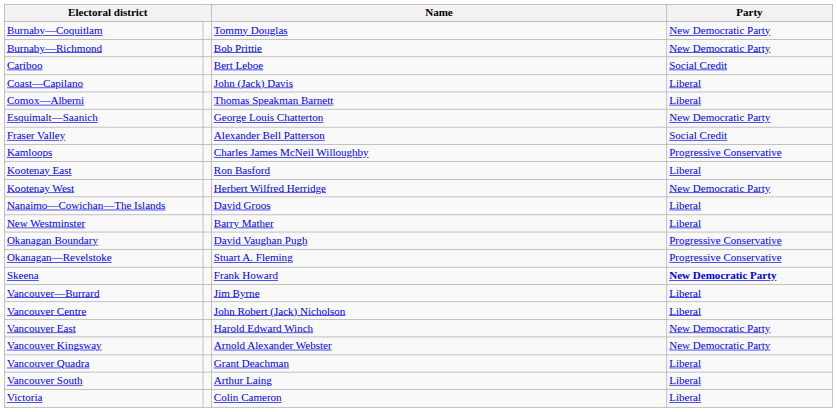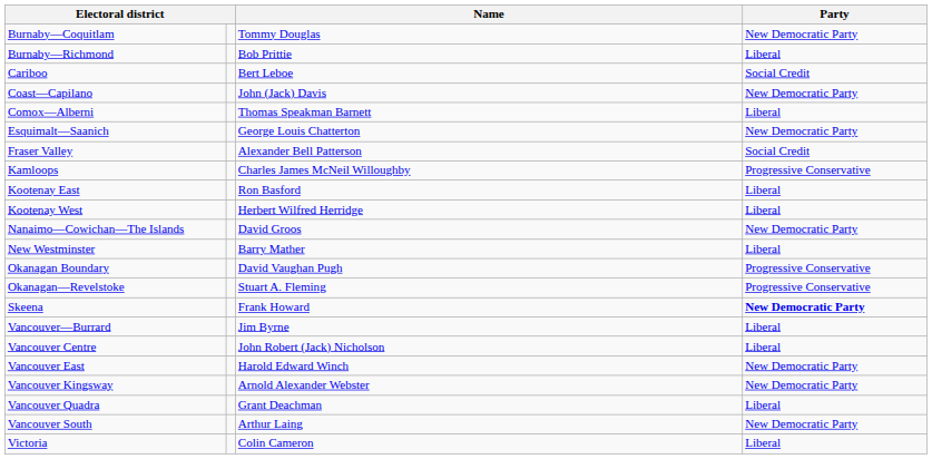 <table class="wikitable" width=95%>
 <tr>
 <th colspan=2 width=25%>Electoral district</th>
 <th>Name</th>
 <th width=20%>Party</th>
 </tr>
 <tr>
 <td width=24%><a href='#'>Burnaby—Coquitlam</a></td>
 <td></td>
 <td><a href='#'>Tommy Douglas</a></td>
 <td><a href='#'>New Democratic Party</a></td>
 </tr>
 <tr>
 <td><a href='#'>Burnaby—Richmond</a></td>
 <td></td>
 <td><a href='#'>Bob Prittie</a></td>
-<td><a href='#'>New Democratic Party</a></td>
+<td><a href='#'>Liberal</a></td>
 </tr>
 <tr>
 <td><a href='#'>Cariboo</a></td>
 <td></td>
 <td><a href='#'>Bert Leboe</a></td>
 <td><a href='#'>Social Credit</a></td>
 </tr>
 <tr>
 <td><a href='#'>Coast—Capilano</a></td>
 <td></td>
 <td><a href='#'>John (Jack) Davis</a></td>
-<td><a href='#'>Liberal</a></td>
+<td><a href='#'>New Democratic Party</a></td>
 </tr>
 <tr>
 <td><a href='#'>Comox—Alberni</a></td>
 <td></td>
 <td><a href='#'>Thomas Speakman Barnett</a></td>
 <td><a href='#'>Liberal</a></td>
 </tr>
 <tr>
 <td><a href='#'>Esquimalt—Saanich</a></td>
 <td></td>
 <td><a href='#'>George Louis Chatterton</a></td>
 <td><a href='#'>New Democratic Party</a></td>
 </tr>
 <tr>
 <td><a href='#'>Fraser Valley</a></td>
 <td></td>
 <td><a href='#'>Alexander Bell Patterson</a></td>
 <td><a href='#'>Social Credit</a></td>
 </tr>
 <tr>
 <td><a href='#'>Kamloops</a></td>
 <td></td>
 <td><a href='#'>Charles James McNeil Willoughby</a></td>
 <td><a href='#'>Progressive Conservative</a></td>
 </tr>
 <tr>
 <td><a href='#'>Kootenay East</a></td>
 <td></td>
 <td><a href='#'>Ron Basford</a></td>
 <td><a href='#'>Liberal</a></td>
 </tr>
 <tr>
 <td><a href='#'>Kootenay West</a></td>
 <td></td>
 <td><a href='#'>Herbert Wilfred Herridge</a></td>
-<td><a href='#'>New Democratic Party</a></td>
+<td><a href='#'>Liberal</a></td>
 </tr>
 <tr>
 <td><a href='#'>Nanaimo—Cowichan—The Islands</a></td>
 <td></td>
 <td><a href='#'>David Groos</a></td>
-<td><a href='#'>Liberal</a></td>
+<td><a href='#'>New Democratic Party</a></td>
 </tr>
 <tr>
 <td><a href='#'>New Westminster</a></td>
 <td></td>
 <td><a href='#'>Barry Mather</a></td>
 <td><a href='#'>Liberal</a></td>
 </tr>
 <tr>
 <td><a href='#'>Okanagan Boundary</a></td>
 <td></td>
 <td><a href='#'>David Vaughan Pugh</a></td>
 <td><a href='#'>Progressive Conservative</a></td>
 </tr>
 <tr>
 <td><a href='#'>Okanagan—Revelstoke</a></td>
 <td></td>
 <td><a href='#'>Stuart A. Fleming</a></td>
 <td><a href='#'>Progressive Conservative</a></td>
 </tr>
 <tr>
 <td><a href='#'>Skeena</a></td>
 <td></td>
 <td><a href='#'>Frank Howard</a></td>
 <td><strong><a href='#'>New Democratic Party</a></strong></td>
 </tr>
 <tr>
 <td><a href='#'>Vancouver—Burrard</a></td>
 <td></td>
 <td><a href='#'>Jim Byrne</a></td>
 <td><a href='#'>Liberal</a></td>
 </tr>
 <tr>
 <td><a href='#'>Vancouver Centre</a></td>
 <td></td>
 <td><a href='#'>John Robert (Jack) Nicholson</a></td>
 <td><a href='#'>Liberal</a></td>
 </tr>
 <tr>
 <td><a href='#'>Vancouver East</a></td>
 <td></td>
 <td><a href='#'>Harold Edward Winch</a></td>
 <td><a href='#'>New Democratic Party</a></td>
 </tr>
 <tr>
 <td><a href='#'>Vancouver Kingsway</a></td>
 <td></td>
 <td><a href='#'>Arnold Alexander Webster</a></td>
 <td><a href='#'>New Democratic Party</a></td>
 </tr>
 <tr>
 <td><a href='#'>Vancouver Quadra</a></td>
 <td></td>
 <td><a href='#'>Grant Deachman</a></td>
 <td><a href='#'>Liberal</a></td>
 </tr>
 <tr>
 <td><a href='#'>Vancouver South</a></td>
 <td></td>
 <td><a href='#'>Arthur Laing</a></td>
-<td><a href='#'>Liberal</a></td>
+<td><a href='#'>New Democratic Party</a></td>
 </tr>
 <tr>
 <td><a href='#'>Victoria</a></td>
 <td></td>
 <td><a href='#'>Colin Cameron</a></td>
 <td><a href='#'>Liberal</a></td>
 </tr>
 </table>
